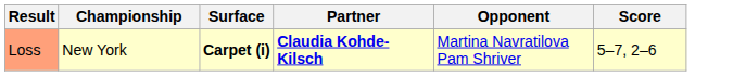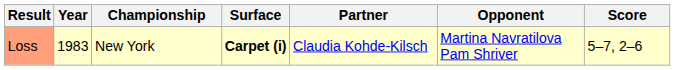 <table class="sortable wikitable">
 <tr>
 <th>Result</th>
+<th>Year</th>
 <th style="width:140px">Championship</th>
 <th>Surface</th>
 <th style="width:160px">Partner</th>
 <th style="width:160px">Opponent</th>
 <th style="width:90px" class="unsortable">Score</th>
 </tr>
 <tr bgcolor=ffffcc>
 <td style="background:#ffa07a;">Loss</td>
+<td>1983</td>
 <td>New York</td>
 <td><strong>Carpet (i)</strong></td>
-<td><strong> <a href='#'>Claudia Kohde-Kilsch</a></strong></td>
+<td> <a href='#'>Claudia Kohde-Kilsch</a></td>
 <td> <a href='#'>Martina Navratilova</a> <br>  <a href='#'>Pam Shriver</a></td>
 <td>5–7, 2–6</td>
 </tr>
 </table>
